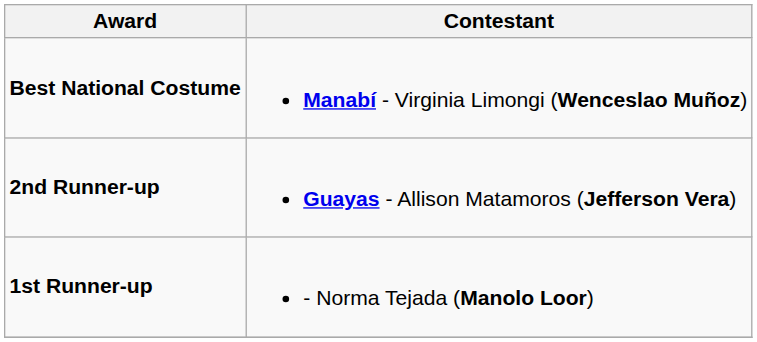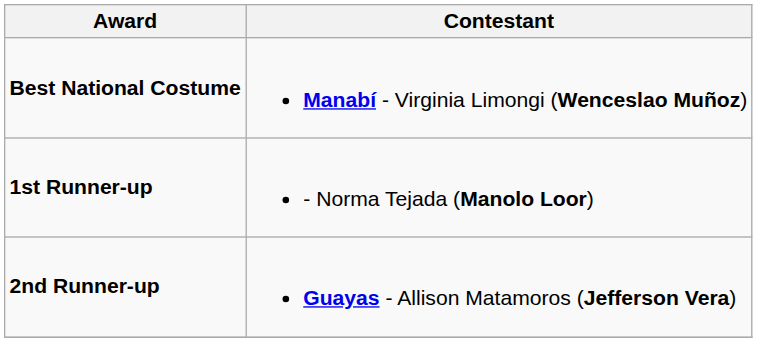 <table class="wikitable">
 <tr>
 <th>Award</th>
 <th>Contestant</th>
 </tr>
 <tr>
 <td><strong>Best National Costume</strong></td>
 <td><br><ul><li> <strong><a href='#'>Manabí</a></strong> - Virginia Limongi (<strong>Wenceslao Muñoz</strong>)</li></ul></td>
 </tr>
 <tr>
+<td><strong>1st Runner-up</strong></td>
+<td><br><ul><li><strong></strong> - Norma Tejada (<strong>Manolo Loor</strong>)</li></ul></td>
+</tr>
+<tr>
 <td><strong>2nd Runner-up</strong></td>
 <td><br><ul><li> <strong><a href='#'>Guayas</a></strong>  - Allison Matamoros (<strong>Jefferson Vera</strong>)</li></ul></td>
 </tr>
 <tr>
-<td><strong>1st Runner-up</strong></td>
-<td><br><ul><li><strong></strong> - Norma Tejada (<strong>Manolo Loor</strong>)</li></ul></td>
-</tr>
-<tr>
 </tr>
 </table>
